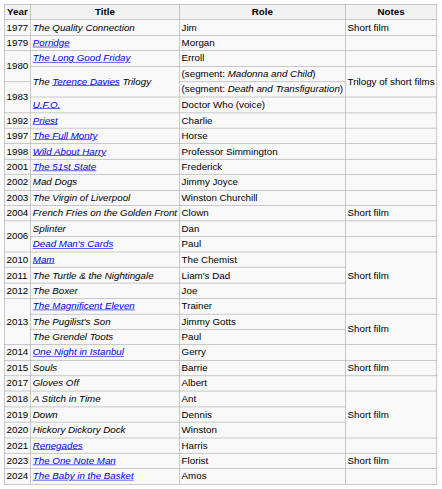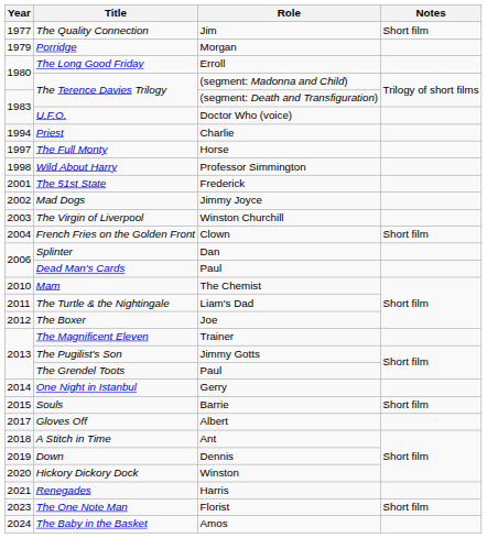 <table class="wikitable plainrowheaders sortable">
 <tr>
 <th scope="col">Year</th>
 <th scope="col">Title</th>
 <th scope="col">Role</th>
 <th scope="col" class="unsortable">Notes</th>
 </tr>
 <tr>
 <td>1977</td>
 <td><em>The Quality Connection</em></td>
 <td>Jim</td>
 <td>Short film</td>
 </tr>
 <tr>
 <td>1979</td>
 <td><em><a href='#'>Porridge</a></em></td>
 <td>Morgan</td>
 <td></td>
 </tr>
 <tr>
 <td rowspan="2">1980</td>
 <td><em><a href='#'>The Long Good Friday</a></em></td>
 <td>Erroll</td>
 <td></td>
 </tr>
 <tr>
 <td rowspan="2"><em>The <a href='#'>Terence Davies</a> Trilogy</em></td>
 <td>(segment: <em>Madonna and Child</em>)</td>
 <td rowspan="2">Trilogy of short films</td>
 </tr>
 <tr>
 <td rowspan="2">1983</td>
 <td>(segment: <em>Death and Transfiguration</em>)</td>
 </tr>
 <tr>
 <td><em><a href='#'>U.F.O.</a></em></td>
 <td>Doctor Who (voice)</td>
 <td></td>
 </tr>
 <tr>
-<td>1992</td>
+<td>1994</td>
 <td><em><a href='#'>Priest</a></em></td>
 <td>Charlie</td>
 <td></td>
 </tr>
 <tr>
 <td>1997</td>
 <td><em><a href='#'>The Full Monty</a></em></td>
 <td>Horse</td>
 <td></td>
 </tr>
 <tr>
 <td>1998</td>
 <td><em><a href='#'>Wild About Harry</a></em></td>
 <td>Professor Simmington</td>
 <td></td>
 </tr>
 <tr>
 <td>2001</td>
 <td><em><a href='#'>The 51st State</a></em></td>
 <td>Frederick</td>
 <td></td>
 </tr>
 <tr>
 <td>2002</td>
 <td><em>Mad Dogs</em></td>
 <td>Jimmy Joyce</td>
 <td></td>
 </tr>
 <tr>
 <td>2003</td>
 <td><em>The Virgin of Liverpool</em></td>
 <td>Winston Churchill</td>
 <td></td>
 </tr>
 <tr>
 <td>2004</td>
 <td><em>French Fries on the Golden Front </em></td>
 <td>Clown</td>
 <td>Short film</td>
 </tr>
 <tr>
 <td rowspan="2">2006</td>
 <td><em>Splinter </em></td>
 <td>Dan</td>
 <td></td>
 </tr>
 <tr>
 <td><em><a href='#'>Dead Man's Cards</a> </em></td>
 <td>Paul</td>
 <td></td>
 </tr>
 <tr>
 <td>2010</td>
 <td><em><a href='#'>Mam</a> </em></td>
 <td>The Chemist</td>
 <td rowspan="3">Short film</td>
 </tr>
 <tr>
 <td>2011</td>
 <td><em>The Turtle & the Nightingale </em></td>
 <td>Liam's Dad</td>
 </tr>
 <tr>
 <td>2012</td>
 <td><em>The Boxer </em></td>
 <td>Joe</td>
 </tr>
 <tr>
 <td rowspan="3">2013</td>
 <td><em><a href='#'>The Magnificent Eleven</a> </em></td>
 <td>Trainer</td>
 <td></td>
 </tr>
 <tr>
 <td><em>The Pugilist's Son </em></td>
 <td>Jimmy Gotts</td>
 <td rowspan="2">Short film</td>
 </tr>
 <tr>
 <td><em>The Grendel Toots </em></td>
 <td>Paul</td>
 </tr>
 <tr>
 <td>2014</td>
 <td><em><a href='#'>One Night in Istanbul</a> </em></td>
 <td>Gerry</td>
 <td></td>
 </tr>
 <tr>
 <td>2015</td>
 <td><em>Souls </em></td>
 <td>Barrie</td>
 <td>Short film</td>
 </tr>
 <tr>
 <td>2017</td>
 <td><em>Gloves Off </em></td>
 <td>Albert</td>
 <td></td>
 </tr>
 <tr>
 <td>2018</td>
 <td><em>A Stitch in Time </em></td>
 <td>Ant</td>
 <td rowspan="3">Short film</td>
 </tr>
 <tr>
 <td>2019</td>
 <td><em>Down </em></td>
 <td>Dennis</td>
 </tr>
 <tr>
 <td>2020</td>
 <td><em>Hickory Dickory Dock </em></td>
 <td>Winston</td>
 </tr>
 <tr>
 <td>2021</td>
 <td><em><a href='#'>Renegades</a></em></td>
 <td>Harris</td>
 <td></td>
 </tr>
 <tr>
 <td>2023</td>
 <td><em><a href='#'>The One Note Man</a></em></td>
 <td>Florist</td>
 <td>Short film</td>
 </tr>
 <tr>
 <td>2024</td>
 <td><em><a href='#'>The Baby in the Basket</a></em></td>
 <td>Amos</td>
 <td></td>
 </tr>
 </table>
